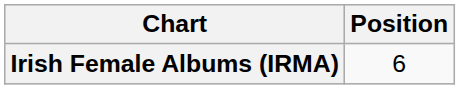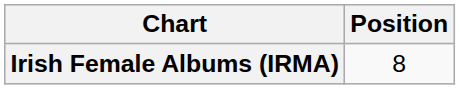 <table class="wikitable plainrowheaders" style="text-align:center">
 <tr>
 <th scope="col">Chart</th>
 <th scope="col">Position</th>
 </tr>
 <tr>
 <th scope="row">Irish Female Albums (IRMA)</th>
-<td>6</td>
+<td>8</td>
 </tr>
 </table>
